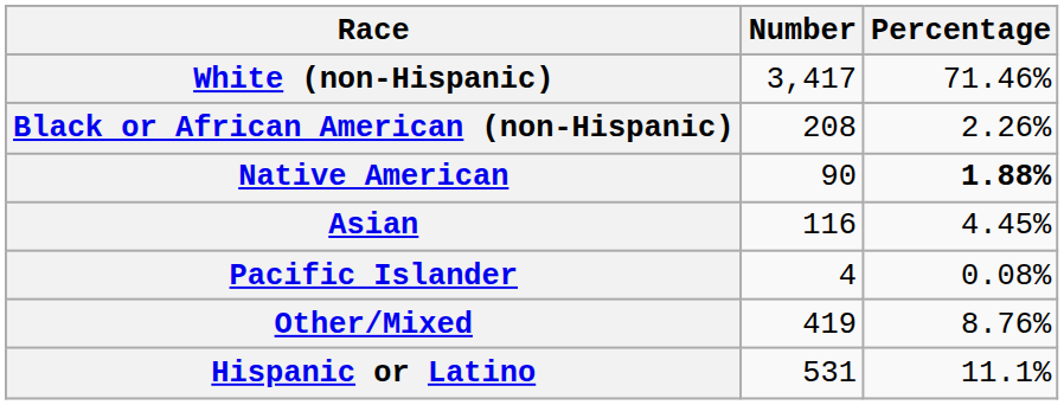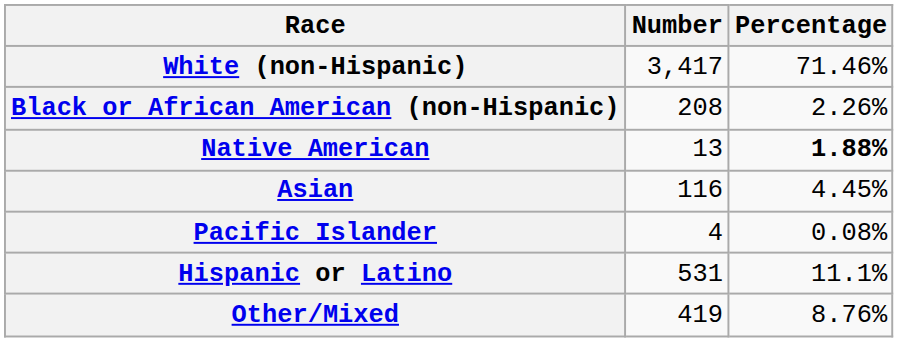 <table class="wikitable" style="text-align:right">
 <tr>
 <th scope="col">Race</th>
 <th scope="col">Number</th>
 <th scope="col">Percentage</th>
 </tr>
 <tr>
 <th scope="row"><a href='#'>White</a> (non-Hispanic)</th>
 <td>3,417</td>
 <td>71.46%</td>
 </tr>
 <tr>
 <th scope="row"><a href='#'>Black or African American</a> (non-Hispanic)</th>
 <td>208</td>
 <td>2.26%</td>
 </tr>
 <tr>
 <th scope="row"><a href='#'>Native American</a></th>
-<td>90</td>
+<td>13</td>
 <td><strong>1.88%</strong></td>
 </tr>
 <tr>
 <th scope="row"><a href='#'>Asian</a></th>
 <td>116</td>
 <td>4.45%</td>
 </tr>
 <tr>
 <th scope="row"><a href='#'>Pacific Islander</a></th>
 <td>4</td>
 <td>0.08%</td>
 </tr>
 <tr>
+<th scope="row"><a href='#'>Hispanic</a> or <a href='#'>Latino</a></th>
+<td>531</td>
+<td>11.1%</td>
+</tr>
+<tr>
 <th scope="row"><a href='#'>Other/Mixed</a></th>
 <td>419</td>
 <td>8.76%</td>
 </tr>
-<tr>
-<th scope="row"><a href='#'>Hispanic</a> or <a href='#'>Latino</a></th>
-<td>531</td>
-<td>11.1%</td>
-</tr>
 </table>
